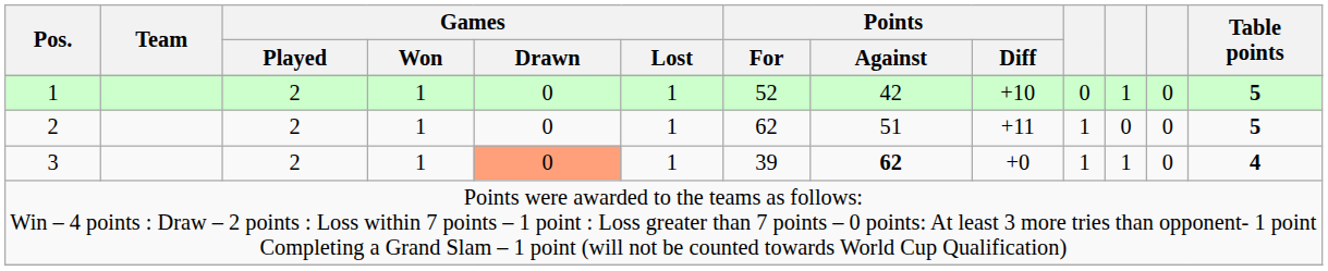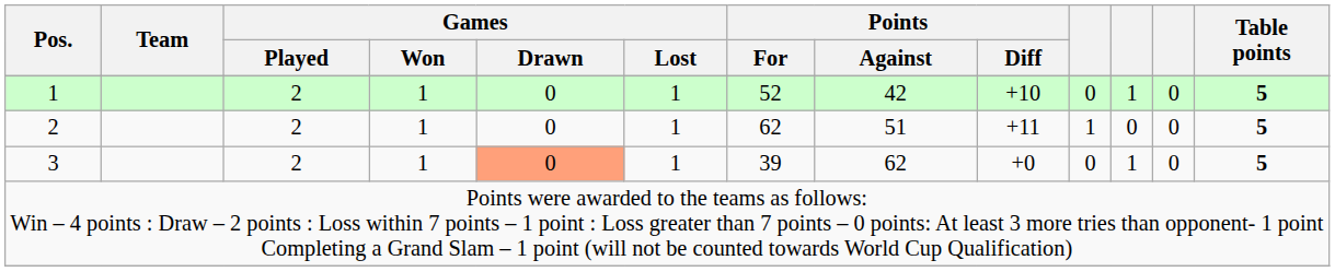 <table class="wikitable" style="text-align:center">
 <tr>
 <th rowspan="2">Pos.</th>
 <th rowspan="2">Team</th>
 <th colspan="4">Games</th>
 <th colspan="3">Points</th>
 <th rowspan="2"></th>
 <th rowspan="2"></th>
 <th rowspan="2"></th>
 <th rowspan="2">Table<br>points</th>
 </tr>
 <tr>
 <th>Played</th>
 <th>Won</th>
 <th>Drawn</th>
 <th>Lost</th>
 <th>For</th>
 <th>Against</th>
 <th>Diff</th>
 </tr>
 <tr>
 </tr>
 <tr align=center bgcolor=ccffcc>
 <td>1</td>
 <td align=left></td>
 <td>2</td>
 <td>1</td>
 <td>0</td>
 <td>1</td>
 <td>52</td>
 <td>42</td>
 <td>+10</td>
 <td>0</td>
 <td>1</td>
 <td>0</td>
 <td><strong>5</strong></td>
 </tr>
 <tr align=center>
 <td>2</td>
 <td align=left></td>
 <td>2</td>
 <td>1</td>
 <td>0</td>
 <td>1</td>
 <td>62</td>
 <td>51</td>
 <td>+11</td>
 <td>1</td>
 <td>0</td>
 <td>0</td>
 <td><strong>5</strong></td>
 </tr>
 <tr align=center>
 <td>3</td>
 <td align=left></td>
 <td>2</td>
 <td>1</td>
 <td style="background: lightsalmon;">0</td>
 <td>1</td>
 <td>39</td>
-<td><strong>62</strong></td>
+<td>62</td>
 <td>+0</td>
-<td>1</td>
+<td>0</td>
 <td>1</td>
 <td>0</td>
-<td><strong>4</strong></td>
+<td><strong>5</strong></td>
 </tr>
 <tr>
 <td colspan="100%" style="text-align:center;">Points were awarded to the teams as follows:<br>Win – 4 points : Draw – 2 points  : Loss within 7 points – 1 point : Loss greater than 7 points – 0 points: At least 3 more tries than opponent- 1 point<br>Completing a Grand Slam – 1 point (will not be counted towards World Cup Qualification)</td>
 </tr>
 <tr>
 </tr>
 </table>
